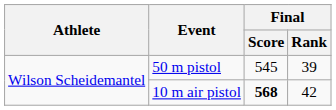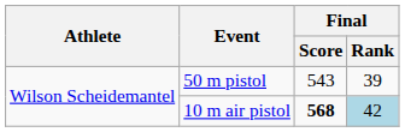 <table class="wikitable" style="font-size:90%">
 <tr>
 <th rowspan="2">Athlete</th>
 <th rowspan="2">Event</th>
 <th colspan="2">Final</th>
 </tr>
 <tr>
 <th>Score</th>
 <th>Rank</th>
 </tr>
 <tr>
 <td rowspan=2><a href='#'>Wilson Scheidemantel</a></td>
 <td><a href='#'>50 m pistol</a></td>
-<td style="text-align:center;">545</td>
+<td style="text-align:center;">543</td>
 <td style="text-align:center;">39</td>
 </tr>
 <tr>
 <td><a href='#'>10 m air pistol</a></td>
 <td style="text-align:center;"><strong>568</strong></td>
-<td style="text-align:center;">42</td>
+<td style="background: lightblue; text-align:center;">42</td>
 </tr>
 </table>
